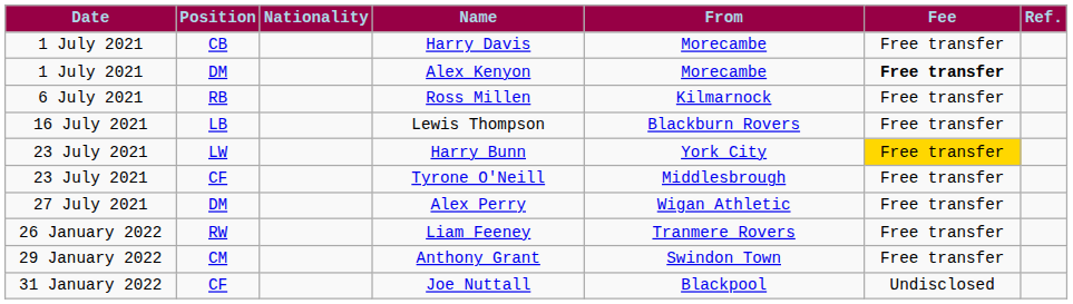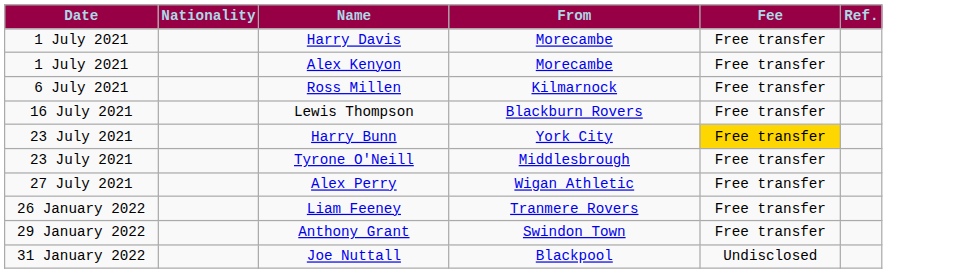 <table class="wikitable"  style="text-align:center; font-size:90%; ">
 <tr>
 <th style="background:#970045; color:#ADD8E6; width:120px;">Date</th>
-<th style="background:#970045; color:#ADD8E6; width:50px;">Position</th>
 <th style="background:#970045; color:#ADD8E6; width:50px;">Nationality</th>
 <th style="background:#970045; color:#ADD8E6; width:150px;">Name</th>
 <th style="background:#970045; color:#ADD8E6; width:200px;">From</th>
 <th style="background:#970045; color:#ADD8E6; width:110px;">Fee</th>
 <th style="background:#970045; color:#ADD8E6; width:25px;">Ref.</th>
 </tr>
 <tr>
 <td>1 July 2021</td>
-<td><a href='#'>CB</a></td>
 <td></td>
 <td><a href='#'>Harry Davis</a></td>
 <td> <a href='#'>Morecambe</a></td>
 <td>Free transfer</td>
 <td></td>
 </tr>
 <tr>
 <td>1 July 2021</td>
-<td><a href='#'>DM</a></td>
 <td></td>
 <td><a href='#'>Alex Kenyon</a></td>
 <td> <a href='#'>Morecambe</a></td>
-<td><strong>Free transfer</strong></td>
+<td>Free transfer</td>
 <td></td>
 </tr>
 <tr>
 <td>6 July 2021</td>
-<td><a href='#'>RB</a></td>
 <td></td>
 <td><a href='#'>Ross Millen</a></td>
 <td> <a href='#'>Kilmarnock</a></td>
 <td>Free transfer</td>
 <td></td>
 </tr>
 <tr>
 <td>16 July 2021</td>
-<td><a href='#'>LB</a></td>
 <td></td>
 <td>Lewis Thompson</td>
 <td> <a href='#'>Blackburn Rovers</a></td>
 <td>Free transfer</td>
 <td></td>
 </tr>
 <tr>
 <td>23 July 2021</td>
-<td><a href='#'>LW</a></td>
 <td></td>
 <td><a href='#'>Harry Bunn</a></td>
 <td> <a href='#'>York City</a></td>
 <td style="background: gold;">Free transfer</td>
 <td></td>
 </tr>
 <tr>
 <td>23 July 2021</td>
-<td><a href='#'>CF</a></td>
 <td></td>
 <td><a href='#'>Tyrone O'Neill</a></td>
 <td> <a href='#'>Middlesbrough</a></td>
 <td>Free transfer</td>
 <td></td>
 </tr>
 <tr>
 <td>27 July 2021</td>
-<td><a href='#'>DM</a></td>
 <td></td>
 <td><a href='#'>Alex Perry</a></td>
 <td> <a href='#'>Wigan Athletic</a></td>
 <td>Free transfer</td>
 <td></td>
 </tr>
 <tr>
 <td>26 January 2022</td>
-<td><a href='#'>RW</a></td>
 <td></td>
 <td><a href='#'>Liam Feeney</a></td>
 <td> <a href='#'>Tranmere Rovers</a></td>
 <td>Free transfer</td>
 <td></td>
 </tr>
 <tr>
 <td>29 January 2022</td>
-<td><a href='#'>CM</a></td>
 <td></td>
 <td><a href='#'>Anthony Grant</a></td>
 <td> <a href='#'>Swindon Town</a></td>
 <td>Free transfer</td>
 <td></td>
 </tr>
 <tr>
 <td>31 January 2022</td>
-<td><a href='#'>CF</a></td>
 <td></td>
 <td><a href='#'>Joe Nuttall</a></td>
 <td> <a href='#'>Blackpool</a></td>
 <td>Undisclosed</td>
 <td></td>
 </tr>
 </table>
